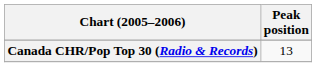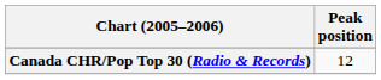 <table class="wikitable sortable plainrowheaders" style="text-align:center">
 <tr>
 <th>Chart (2005–2006)</th>
 <th>Peak<br>position</th>
 </tr>
 <tr>
 </tr>
 <tr>
 </tr>
 <tr>
 <th scope="row">Canada CHR/Pop Top 30 (<em><a href='#'>Radio & Records</a></em>)</th>
-<td>13</td>
+<td>12</td>
 </tr>
 <tr>
 </tr>
 <tr>
 </tr>
 <tr>
 </tr>
 <tr>
 </tr>
 <tr>
 </tr>
 <tr>
 </tr>
 <tr>
 </tr>
 <tr>
 </tr>
 <tr>
 </tr>
 <tr>
 </tr>
 </table>
